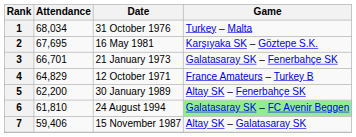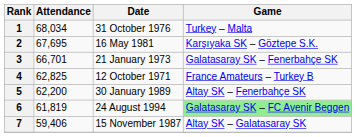 <table class="wikitable">
 <tr>
 <th>Rank</th>
 <th>Attendance</th>
 <th>Date</th>
 <th>Game</th>
 </tr>
 <tr>
 <th>1</th>
 <td>68,034</td>
 <td>31 October 1976</td>
 <td><a href='#'>Turkey</a> – <a href='#'>Malta</a></td>
 </tr>
 <tr>
 <th>2</th>
 <td>67,695</td>
 <td>16 May 1981</td>
 <td><a href='#'>Karşıyaka SK</a> – <a href='#'>Göztepe S.K.</a></td>
 </tr>
 <tr>
 <th>3</th>
 <td>66,701</td>
 <td>21 January 1973</td>
 <td><a href='#'>Galatasaray SK</a> – <a href='#'>Fenerbahçe SK</a></td>
 </tr>
 <tr>
 <th>4</th>
-<td>64,829</td>
+<td>62,825</td>
 <td>12 October 1971</td>
 <td><a href='#'>France Amateurs</a> – <a href='#'>Turkey B</a></td>
 </tr>
 <tr>
 <th>5</th>
 <td>62,200</td>
 <td>30 January 1989</td>
 <td><a href='#'>Altay SK</a> – <a href='#'>Fenerbahçe SK</a></td>
 </tr>
 <tr>
 <th>6</th>
-<td>61,810</td>
+<td>61,819</td>
 <td>24 August 1994</td>
 <td style="background: lightgreen;"><a href='#'>Galatasaray SK</a> – <a href='#'>FC Avenir Beggen</a></td>
 </tr>
 <tr>
 <th>7</th>
 <td>59,406</td>
 <td>15 November 1987</td>
 <td><a href='#'>Altay SK</a> – <a href='#'>Galatasaray SK</a></td>
 </tr>
 <tr>
 </tr>
 </table>
